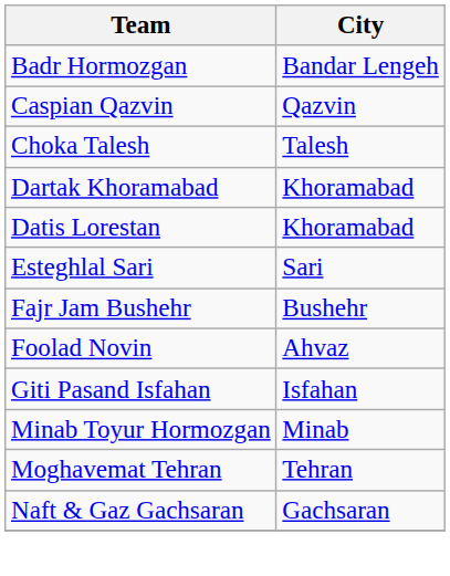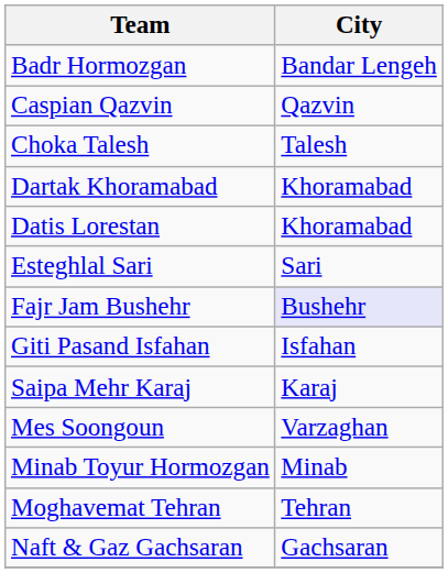 <table class="wikitable">
 <tr>
 <th>Team</th>
 <th>City</th>
 </tr>
 <tr>
 <td><a href='#'>Badr Hormozgan</a></td>
 <td><a href='#'>Bandar Lengeh</a></td>
 </tr>
 <tr>
 <td><a href='#'>Caspian Qazvin</a></td>
 <td><a href='#'>Qazvin</a></td>
 </tr>
 <tr>
 <td><a href='#'>Choka Talesh</a></td>
 <td><a href='#'>Talesh</a></td>
 </tr>
 <tr>
 <td><a href='#'>Dartak Khoramabad</a></td>
 <td><a href='#'>Khoramabad</a></td>
 </tr>
 <tr>
 <td><a href='#'>Datis Lorestan</a></td>
 <td><a href='#'>Khoramabad</a></td>
 </tr>
 <tr>
 <td><a href='#'>Esteghlal Sari</a></td>
 <td><a href='#'>Sari</a></td>
 </tr>
 <tr>
 <td><a href='#'>Fajr Jam Bushehr</a></td>
-<td><a href='#'>Bushehr</a></td>
-</tr>
-<tr>
-<td><a href='#'>Foolad Novin</a></td>
-<td><a href='#'>Ahvaz</a></td>
+<td style="background: lavender;"><a href='#'>Bushehr</a></td>
 </tr>
 <tr>
 <td><a href='#'>Giti Pasand Isfahan</a></td>
 <td><a href='#'>Isfahan</a></td>
+</tr>
+<tr>
+<td><a href='#'>Saipa Mehr Karaj</a></td>
+<td><a href='#'>Karaj</a></td>
+</tr>
+<tr>
+<td><a href='#'>Mes Soongoun</a></td>
+<td><a href='#'>Varzaghan</a></td>
 </tr>
 <tr>
 <td><a href='#'>Minab Toyur Hormozgan</a></td>
 <td><a href='#'>Minab</a></td>
 </tr>
 <tr>
 <td><a href='#'>Moghavemat Tehran</a></td>
 <td><a href='#'>Tehran</a></td>
 </tr>
 <tr>
 <td><a href='#'>Naft & Gaz Gachsaran</a></td>
 <td><a href='#'>Gachsaran</a></td>
 </tr>
 <tr>
 </tr>
 </table>
